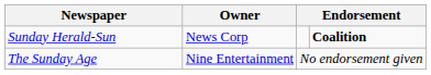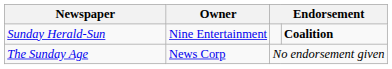 <table class="wikitable sortable right">
 <tr>
 <th style="width:200px;">Newspaper</th>
 <th>Owner</th>
 <th colspan="2">Endorsement</th>
 </tr>
 <tr>
 <td><em><a href='#'>Sunday Herald-Sun</a></em></td>
-<td><a href='#'>News Corp</a></td>
+<td><a href='#'>Nine Entertainment</a></td>
 <td></td>
 <td><strong>Coalition</strong></td>
 </tr>
 <tr>
 <td><em><a href='#'>The Sunday Age</a></em></td>
-<td><a href='#'>Nine Entertainment</a></td>
+<td><a href='#'>News Corp</a></td>
 <td colspan="2"><em>No endorsement given</em></td>
 </tr>
 </table>
